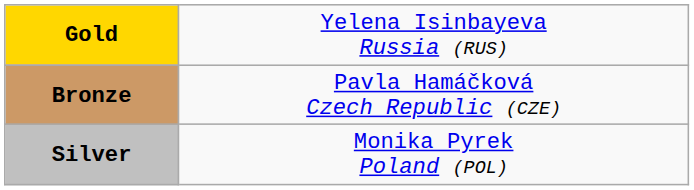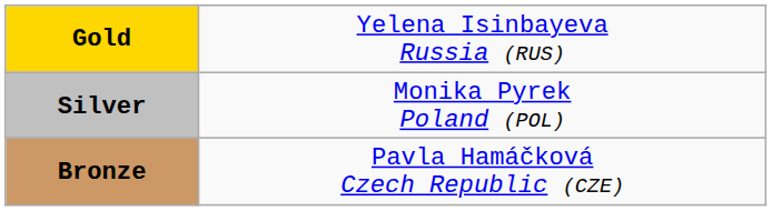 <table class="wikitable" style=" text-align:center; font-size:110%;" width="35%">
 <tr>
 <td bgcolor="gold"><strong>Gold</strong></td>
 <td> <a href='#'>Yelena Isinbayeva</a><br><em><a href='#'>Russia</a> <small>(RUS)</small></em></td>
 </tr>
 <tr>
+<td bgcolor="silver"><strong>Silver</strong></td>
+<td> <a href='#'>Monika Pyrek</a><br><em><a href='#'>Poland</a> <small>(POL)</small></em></td>
+</tr>
+<tr>
 <td bgcolor="CC9966"><strong>Bronze</strong></td>
 <td> <a href='#'>Pavla Hamáčková</a><br><em><a href='#'>Czech Republic</a> <small>(CZE)</small></em></td>
 </tr>
-<tr>
-<td bgcolor="silver"><strong>Silver</strong></td>
-<td> <a href='#'>Monika Pyrek</a><br><em><a href='#'>Poland</a> <small>(POL)</small></em></td>
-</tr>
 </table>
